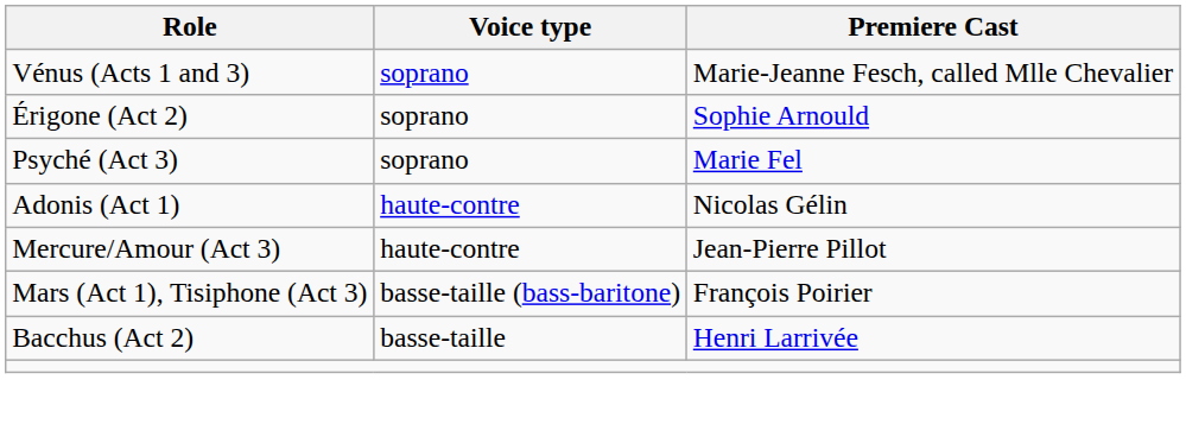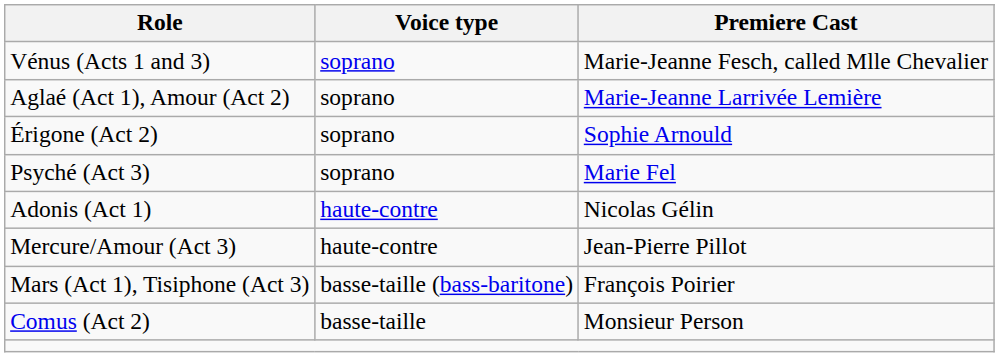 <table class="wikitable">
 <tr>
 <th>Role</th>
 <th>Voice type</th>
 <th>Premiere Cast</th>
 </tr>
 <tr>
 <td>Vénus (Acts 1 and 3)</td>
 <td><a href='#'>soprano</a></td>
 <td>Marie-Jeanne Fesch, called Mlle Chevalier</td>
+</tr>
+<tr>
+<td>Aglaé (Act 1), Amour (Act 2)</td>
+<td>soprano</td>
+<td><a href='#'>Marie-Jeanne Larrivée Lemière</a></td>
 </tr>
 <tr>
 <td>Érigone (Act 2)</td>
 <td>soprano</td>
 <td><a href='#'>Sophie Arnould</a></td>
 </tr>
 <tr>
 <td>Psyché (Act 3)</td>
 <td>soprano</td>
 <td><a href='#'>Marie Fel</a></td>
 </tr>
 <tr>
 <td>Adonis (Act 1)</td>
 <td><a href='#'>haute-contre</a></td>
 <td>Nicolas Gélin</td>
 </tr>
 <tr>
 <td>Mercure/Amour (Act 3)</td>
 <td>haute-contre</td>
 <td>Jean-Pierre Pillot</td>
 </tr>
 <tr>
 <td>Mars (Act 1), Tisiphone (Act 3)</td>
 <td>basse-taille (<a href='#'>bass-baritone</a>)</td>
 <td>François Poirier</td>
 </tr>
 <tr>
-<td>Bacchus (Act 2)</td>
+<td><a href='#'>Comus</a> (Act 2)</td>
 <td>basse-taille</td>
-<td><a href='#'>Henri Larrivée</a></td>
+<td>Monsieur Person</td>
 </tr>
 <tr>
 <td colspan="3"></td>
 </tr>
 </table>
